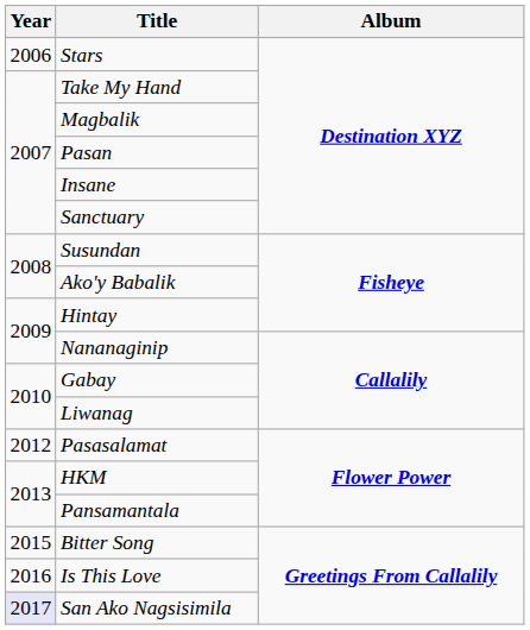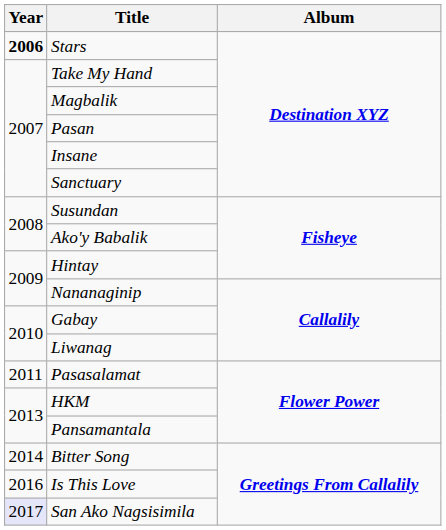 <table class="wikitable">
 <tr>
 <th align="center">Year</th>
 <th align="center" width="150">Title</th>
 <th align="center" width="200">Album</th>
 </tr>
 <tr>
-<td align="center">2006</td>
+<td align="center"><strong>2006</strong></td>
 <td align="left"><em>Stars</em></td>
 <td align="center" rowspan="6"><strong><em><a href='#'>Destination XYZ</a></em></strong></td>
 </tr>
 <tr>
 <td align="center" rowspan="5">2007</td>
 <td align="left"><em>Take My Hand</em></td>
 </tr>
 <tr>
 <td align="left"><em>Magbalik</em></td>
 </tr>
 <tr>
 <td align="left"><em>Pasan</em></td>
 </tr>
 <tr>
 <td align="left"><em>Insane</em></td>
 </tr>
 <tr>
 <td align="left"><em>Sanctuary</em></td>
 </tr>
 <tr>
 <td align="center" rowspan="2">2008</td>
 <td align="left"><em>Susundan</em></td>
 <td align="center" rowspan="3"><strong><em><a href='#'>Fisheye</a></em></strong></td>
 </tr>
 <tr>
 <td align="left"><em>Ako'y Babalik</em></td>
 </tr>
 <tr>
 <td align="center" rowspan="2">2009</td>
 <td align="left"><em>Hintay</em></td>
 </tr>
 <tr>
 <td align="left"><em>Nananaginip</em></td>
 <td align="center" rowspan="3"><strong><em><a href='#'>Callalily</a></em></strong></td>
 </tr>
 <tr>
 <td align="center" rowspan="2">2010</td>
 <td align="left"><em>Gabay</em></td>
 </tr>
 <tr>
 <td align="left"><em>Liwanag</em></td>
 </tr>
 <tr>
-<td align="center" rowspan="1">2012</td>
+<td align="center" rowspan="1">2011</td>
 <td align="left"><em>Pasasalamat</em></td>
 <td align="center" rowspan="3"><strong><em><a href='#'>Flower Power</a></em></strong></td>
 </tr>
 <tr>
 <td align="center" rowspan="2">2013</td>
 <td align="left"><em>HKM</em></td>
 </tr>
 <tr>
 <td align="left"><em>Pansamantala</em></td>
 </tr>
 <tr>
-<td align="center" rowspan="1">2015</td>
+<td align="center" rowspan="1">2014</td>
 <td align="left"><em>Bitter Song</em></td>
 <td align="center" rowspan="3"><strong><em><a href='#'>Greetings From Callalily</a></em></strong></td>
 </tr>
 <tr>
 <td align="center" rowspan="1">2016</td>
 <td align="left"><em>Is This Love</em></td>
 </tr>
 <tr>
 <td align="center" rowspan="1" style="background: lavender;">2017</td>
 <td align="left"><em>San Ako Nagsisimila</em></td>
 </tr>
 </table>
